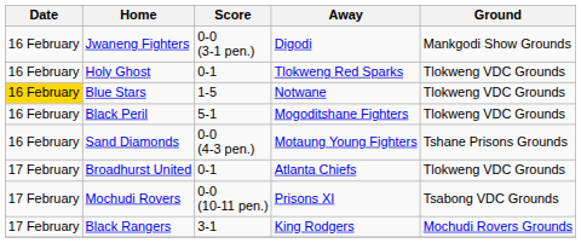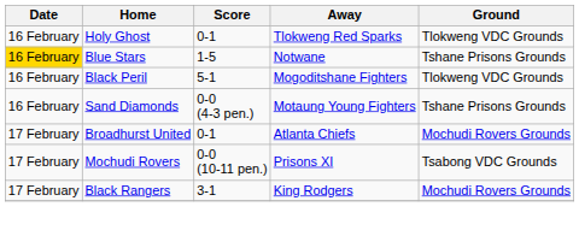 <table class="wikitable sortable">
 <tr>
 <th>Date</th>
 <th>Home</th>
 <th>Score</th>
 <th>Away</th>
 <th>Ground</th>
-</tr>
-<tr>
-<td>16 February</td>
-<td><a href='#'>Jwaneng Fighters</a></td>
-<td>0-0<br>(3-1 pen.)</td>
-<td><a href='#'>Digodi</a></td>
-<td>Mankgodi Show Grounds</td>
 </tr>
 <tr>
 <td>16 February</td>
 <td><a href='#'>Holy Ghost</a></td>
 <td>0-1</td>
 <td><a href='#'>Tlokweng Red Sparks</a></td>
 <td>Tlokweng VDC Grounds</td>
 </tr>
 <tr>
 <td style="background: gold;">16 February</td>
 <td><a href='#'>Blue Stars</a></td>
 <td>1-5</td>
 <td><a href='#'>Notwane</a></td>
-<td>Tlokweng VDC Grounds</td>
+<td>Tshane Prisons Grounds</td>
 </tr>
 <tr>
 <td>16 February</td>
 <td><a href='#'>Black Peril</a></td>
 <td>5-1</td>
 <td><a href='#'>Mogoditshane Fighters</a></td>
 <td>Tlokweng VDC Grounds</td>
 </tr>
 <tr>
 <td>16 February</td>
 <td><a href='#'>Sand Diamonds</a></td>
 <td>0-0<br>(4-3 pen.)</td>
 <td><a href='#'>Motaung Young Fighters</a></td>
 <td>Tshane Prisons Grounds</td>
 </tr>
 <tr>
 <td>17 February</td>
 <td><a href='#'>Broadhurst United</a></td>
 <td>0-1</td>
 <td><a href='#'>Atlanta Chiefs</a></td>
-<td>Tlokweng VDC Grounds</td>
+<td><a href='#'>Mochudi Rovers Grounds</a></td>
 </tr>
 <tr>
 <td>17 February</td>
 <td><a href='#'>Mochudi Rovers</a></td>
 <td>0-0<br>(10-11 pen.)</td>
 <td><a href='#'>Prisons XI</a></td>
 <td>Tsabong VDC Grounds</td>
 </tr>
 <tr>
 <td>17 February</td>
 <td><a href='#'>Black Rangers</a></td>
 <td>3-1</td>
 <td><a href='#'>King Rodgers</a></td>
 <td><a href='#'>Mochudi Rovers Grounds</a></td>
 </tr>
 <tr>
 </tr>
 </table>
